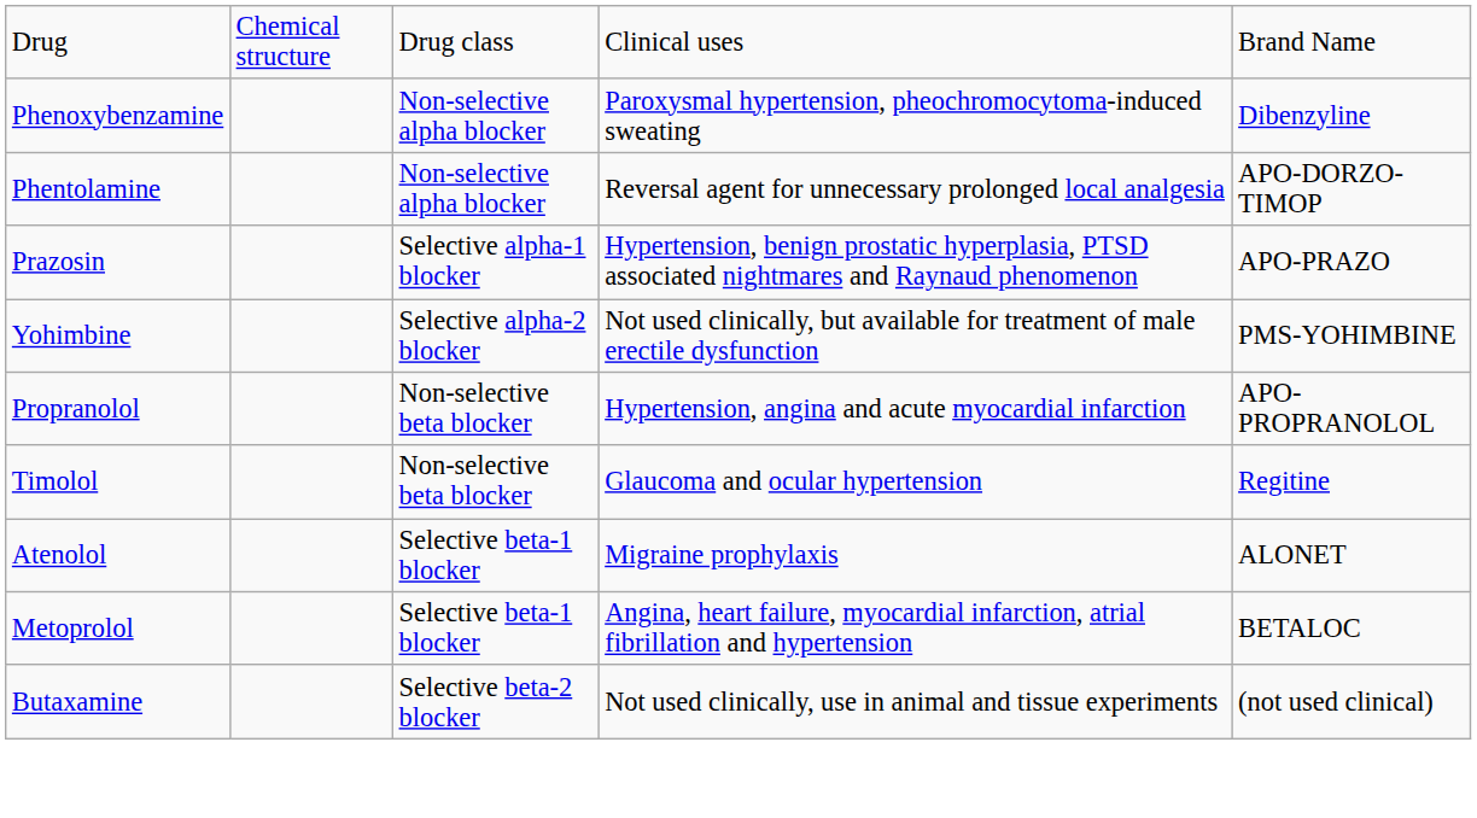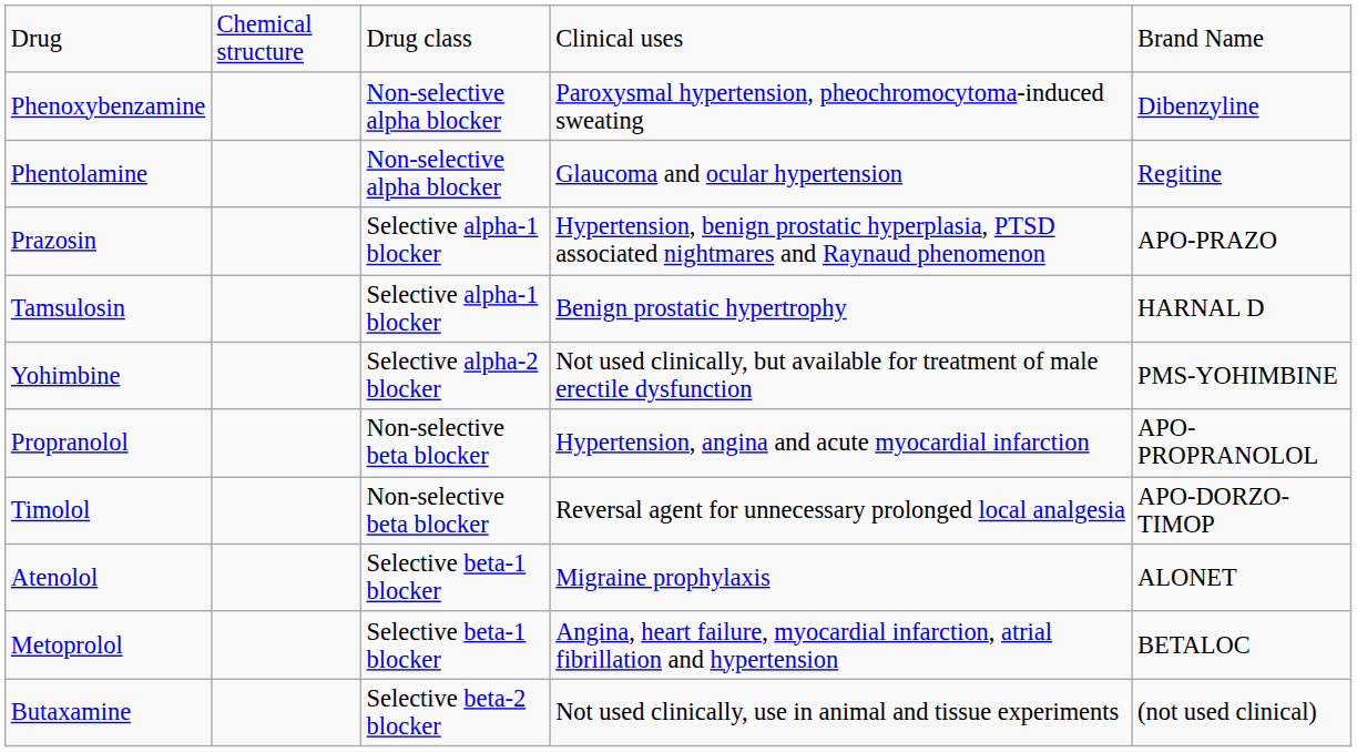 <table class="wikitable">
 <tr>
 <td>Drug</td>
 <td><a href='#'>Chemical structure</a></td>
 <td>Drug class</td>
 <td>Clinical uses</td>
 <td>Brand Name</td>
 </tr>
 <tr>
 <td><a href='#'>Phenoxybenzamine</a></td>
 <td></td>
 <td><a href='#'>Non-selective alpha blocker</a></td>
 <td><a href='#'>Paroxysmal hypertension</a>, <a href='#'>pheochromocytoma</a>-induced sweating</td>
 <td><a href='#'>Dibenzyline</a></td>
 </tr>
 <tr>
 <td><a href='#'>Phentolamine</a></td>
 <td></td>
 <td><a href='#'>Non-selective alpha blocker</a></td>
-<td>Reversal agent for unnecessary prolonged <a href='#'>local analgesia</a></td>
-<td>APO-DORZO-TIMOP</td>
+<td><a href='#'>Glaucoma</a> and <a href='#'>ocular hypertension</a></td>
+<td><a href='#'>Regitine</a></td>
 </tr>
 <tr>
 <td><a href='#'>Prazosin</a></td>
 <td></td>
 <td>Selective <a href='#'>alpha-1 blocker</a></td>
 <td><a href='#'>Hypertension</a>, <a href='#'>benign prostatic hyperplasia</a>, <a href='#'>PTSD</a> associated <a href='#'>nightmares</a> and <a href='#'>Raynaud phenomenon</a></td>
 <td>APO-PRAZO </td>
+</tr>
+<tr>
+<td><a href='#'>Tamsulosin</a></td>
+<td></td>
+<td>Selective <a href='#'>alpha-1 blocker</a></td>
+<td><a href='#'>Benign prostatic hypertrophy</a></td>
+<td>HARNAL D </td>
 </tr>
 <tr>
 <td><a href='#'>Yohimbine</a></td>
 <td></td>
 <td>Selective <a href='#'>alpha-2 blocker</a></td>
 <td>Not used clinically, but available for treatment of male <a href='#'>erectile dysfunction</a></td>
 <td>PMS-YOHIMBINE </td>
 </tr>
 <tr>
 <td><a href='#'>Propranolol</a></td>
 <td></td>
 <td>Non-selective <a href='#'>beta blocker</a></td>
 <td><a href='#'>Hypertension</a>, <a href='#'>angina</a> and acute <a href='#'>myocardial infarction</a></td>
 <td>APO-PROPRANOLOL</td>
 </tr>
 <tr>
 <td><a href='#'>Timolol</a></td>
 <td></td>
 <td>Non-selective <a href='#'>beta blocker</a></td>
-<td><a href='#'>Glaucoma</a> and <a href='#'>ocular hypertension</a></td>
-<td><a href='#'>Regitine</a></td>
+<td>Reversal agent for unnecessary prolonged <a href='#'>local analgesia</a></td>
+<td>APO-DORZO-TIMOP</td>
 </tr>
 <tr>
 <td><a href='#'>Atenolol</a></td>
 <td></td>
 <td>Selective <a href='#'>beta-1 blocker</a></td>
 <td><a href='#'>Migraine prophylaxis</a></td>
 <td>ALONET</td>
 </tr>
 <tr>
 <td><a href='#'>Metoprolol</a></td>
 <td></td>
 <td>Selective <a href='#'>beta-1 blocker</a></td>
 <td><a href='#'>Angina</a>, <a href='#'>heart failure</a>, <a href='#'>myocardial infarction</a>, <a href='#'>atrial fibrillation</a> and <a href='#'>hypertension</a></td>
 <td>BETALOC</td>
 </tr>
 <tr>
 <td><a href='#'>Butaxamine</a></td>
 <td></td>
 <td>Selective <a href='#'>beta-2 blocker</a></td>
 <td>Not used clinically, use in animal and tissue experiments</td>
 <td>(not used clinical)</td>
 </tr>
 </table>
